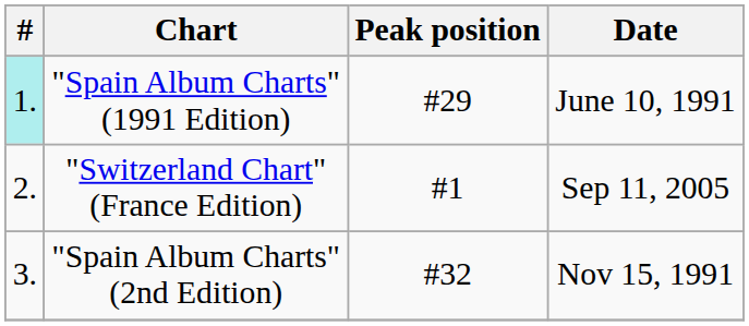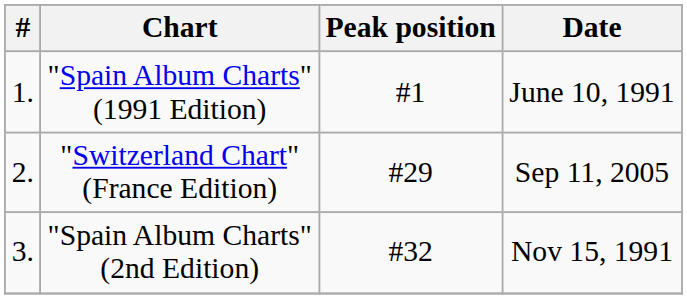 <table class="wikitable">
 <tr>
 <th>#</th>
 <th>Chart</th>
 <th>Peak position</th>
 <th>Date</th>
 </tr>
 <tr>
-<td style="background: paleturquoise;">1.</td>
+<td>1.</td>
 <td align="center">"<a href='#'>Spain Album Charts</a>"<br>(1991 Edition)</td>
-<td align="center">#29</td>
+<td align="center">#1</td>
 <td align="center">June 10, 1991</td>
 </tr>
 <tr>
 <td>2.</td>
 <td align="center">"<a href='#'>Switzerland Chart</a>"<br>(France Edition)</td>
-<td align="center">#1</td>
+<td align="center">#29</td>
 <td align="center">Sep 11, 2005</td>
 </tr>
 <tr>
 <td>3.</td>
 <td align="center">"Spain Album Charts"<br>(2nd Edition)</td>
 <td align="center">#32</td>
 <td align="center">Nov 15, 1991</td>
 </tr>
 <tr>
 </tr>
 </table>
